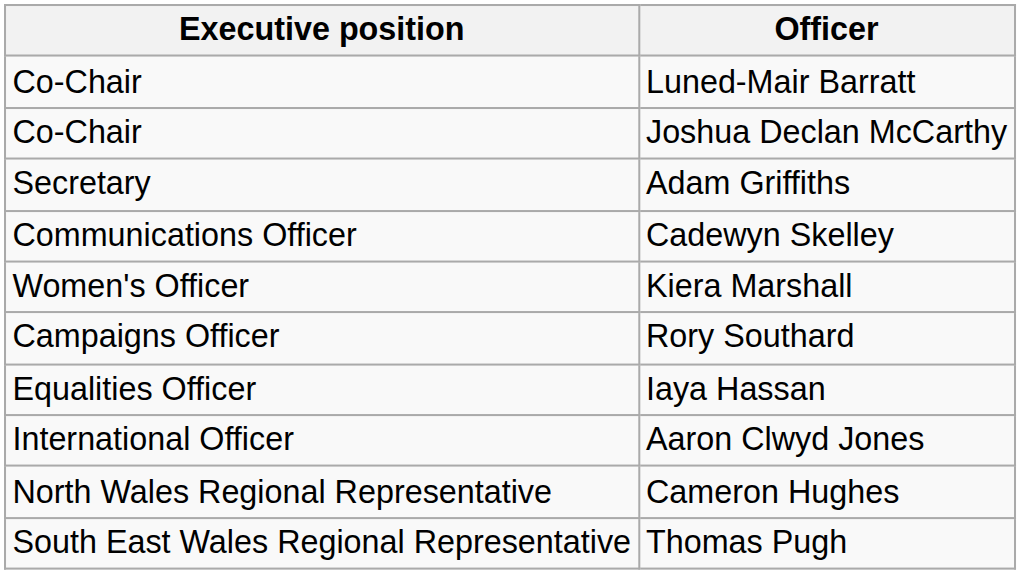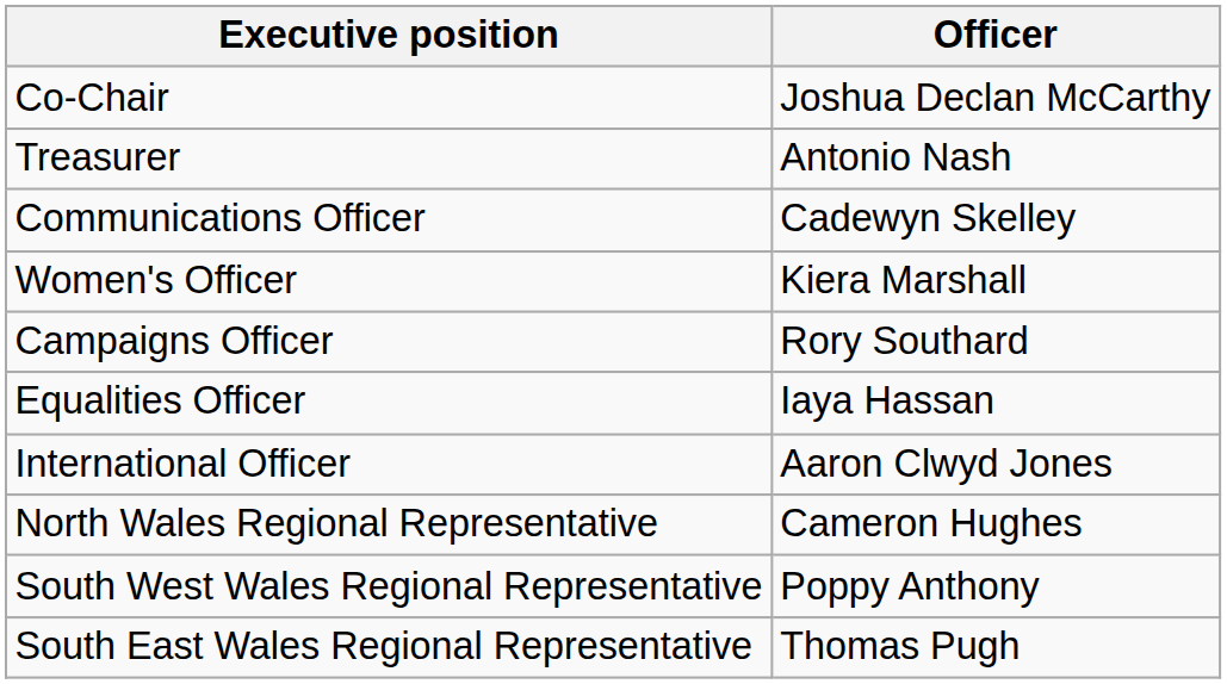 <table class="wikitable">
 <tr>
 <th>Executive position</th>
 <th>Officer</th>
 </tr>
 <tr>
 <td>Co-Chair</td>
-<td>Luned-Mair Barratt</td>
-</tr>
-<tr>
-<td>Co-Chair</td>
 <td>Joshua Declan McCarthy</td>
 </tr>
 <tr>
-<td>Secretary</td>
-<td>Adam Griffiths</td>
+<td>Treasurer</td>
+<td>Antonio Nash</td>
 </tr>
 <tr>
 <td>Communications Officer</td>
 <td>Cadewyn Skelley</td>
 </tr>
 <tr>
 <td>Women's Officer</td>
 <td>Kiera Marshall</td>
 </tr>
 <tr>
 <td>Campaigns Officer</td>
 <td>Rory Southard</td>
 </tr>
 <tr>
 <td>Equalities Officer</td>
 <td>Iaya Hassan</td>
 </tr>
 <tr>
 <td>International Officer</td>
 <td>Aaron Clwyd Jones</td>
 </tr>
 <tr>
 <td>North Wales Regional Representative</td>
 <td>Cameron Hughes</td>
 </tr>
 <tr>
+<td>South West Wales Regional Representative</td>
+<td>Poppy Anthony</td>
+</tr>
+<tr>
 <td>South East Wales Regional Representative</td>
 <td>Thomas Pugh</td>
 </tr>
 </table>
